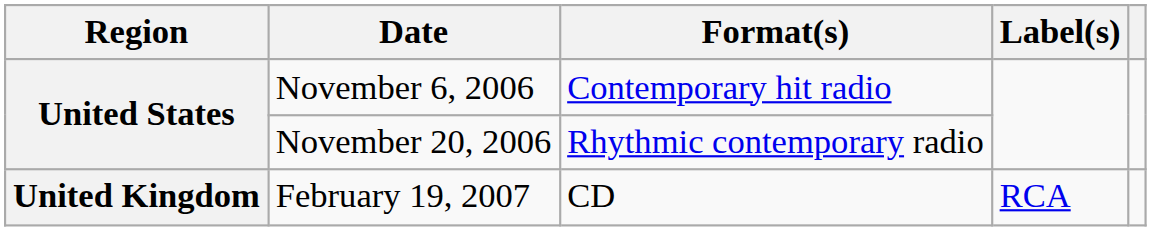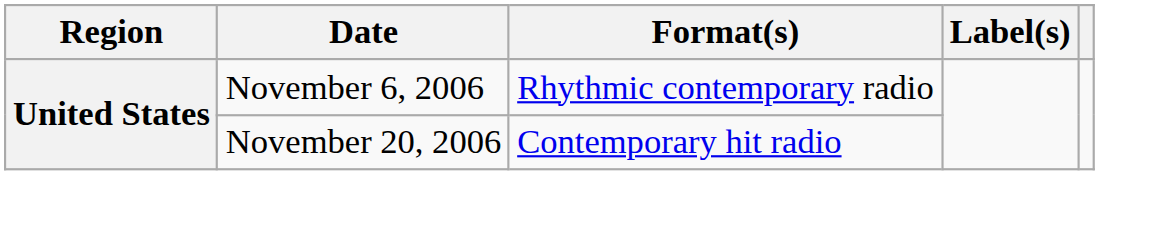 <table class="wikitable plainrowheaders">
 <tr>
 <th scope="col">Region</th>
 <th scope="col">Date</th>
 <th scope="col">Format(s)</th>
 <th scope="col">Label(s)</th>
 <th scope="col"></th>
 </tr>
 <tr>
 <th scope="row" rowspan="2">United States</th>
 <td>November 6, 2006</td>
-<td><a href='#'>Contemporary hit radio</a></td>
+<td><a href='#'>Rhythmic contemporary</a> radio</td>
 <td rowspan="2"></td>
 <td rowspan="2"></td>
 </tr>
 <tr>
 <td>November 20, 2006</td>
-<td><a href='#'>Rhythmic contemporary</a> radio</td>
-</tr>
-<tr>
-<th scope="row">United Kingdom</th>
-<td>February 19, 2007</td>
-<td>CD</td>
-<td><a href='#'>RCA</a></td>
-<td></td>
+<td><a href='#'>Contemporary hit radio</a></td>
 </tr>
 </table>
